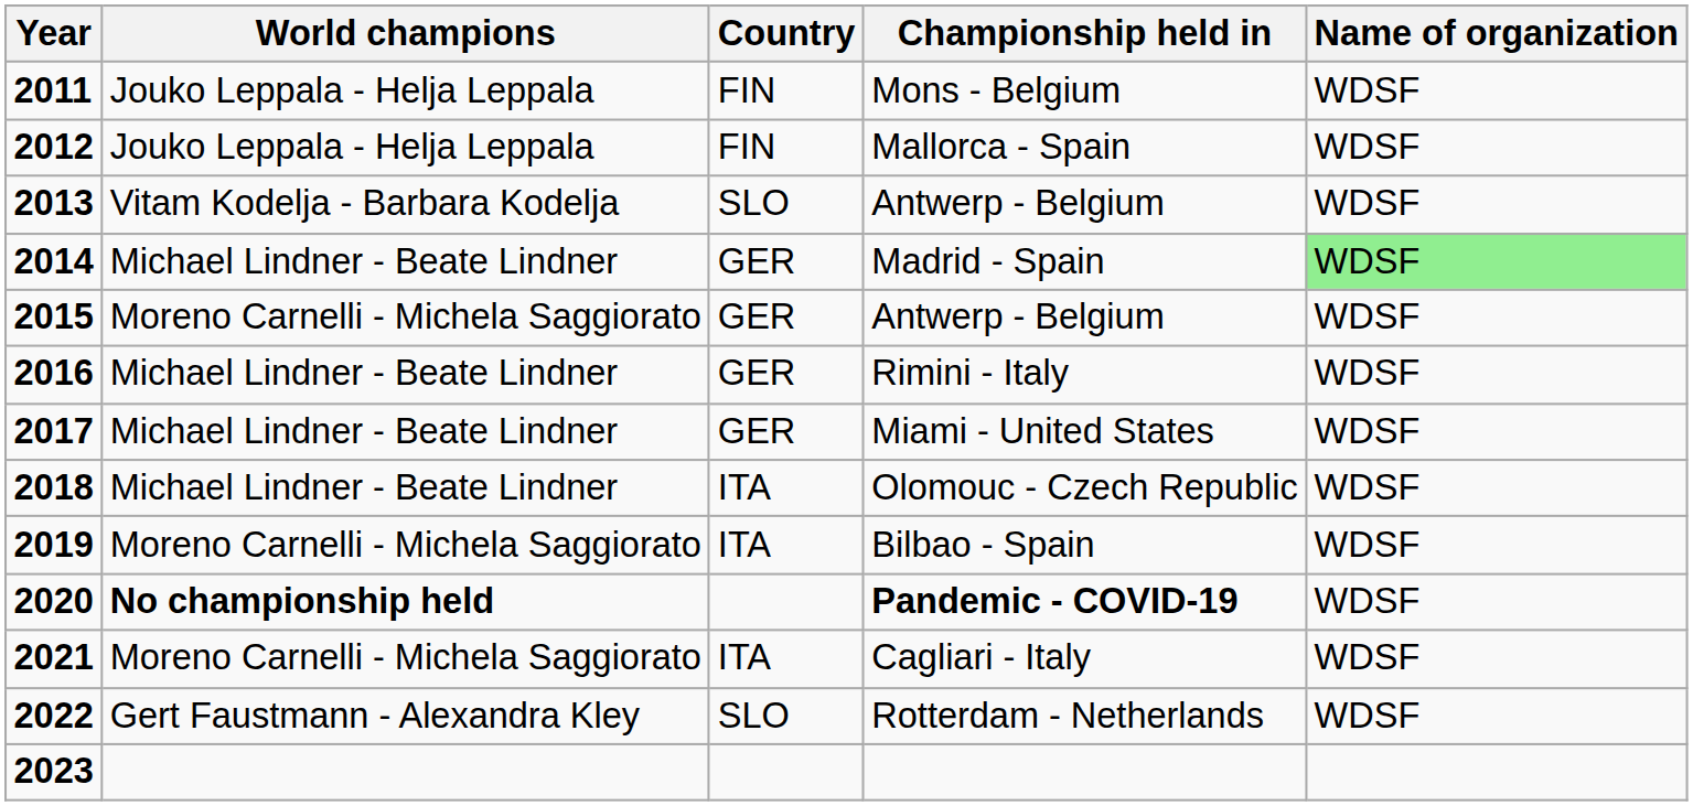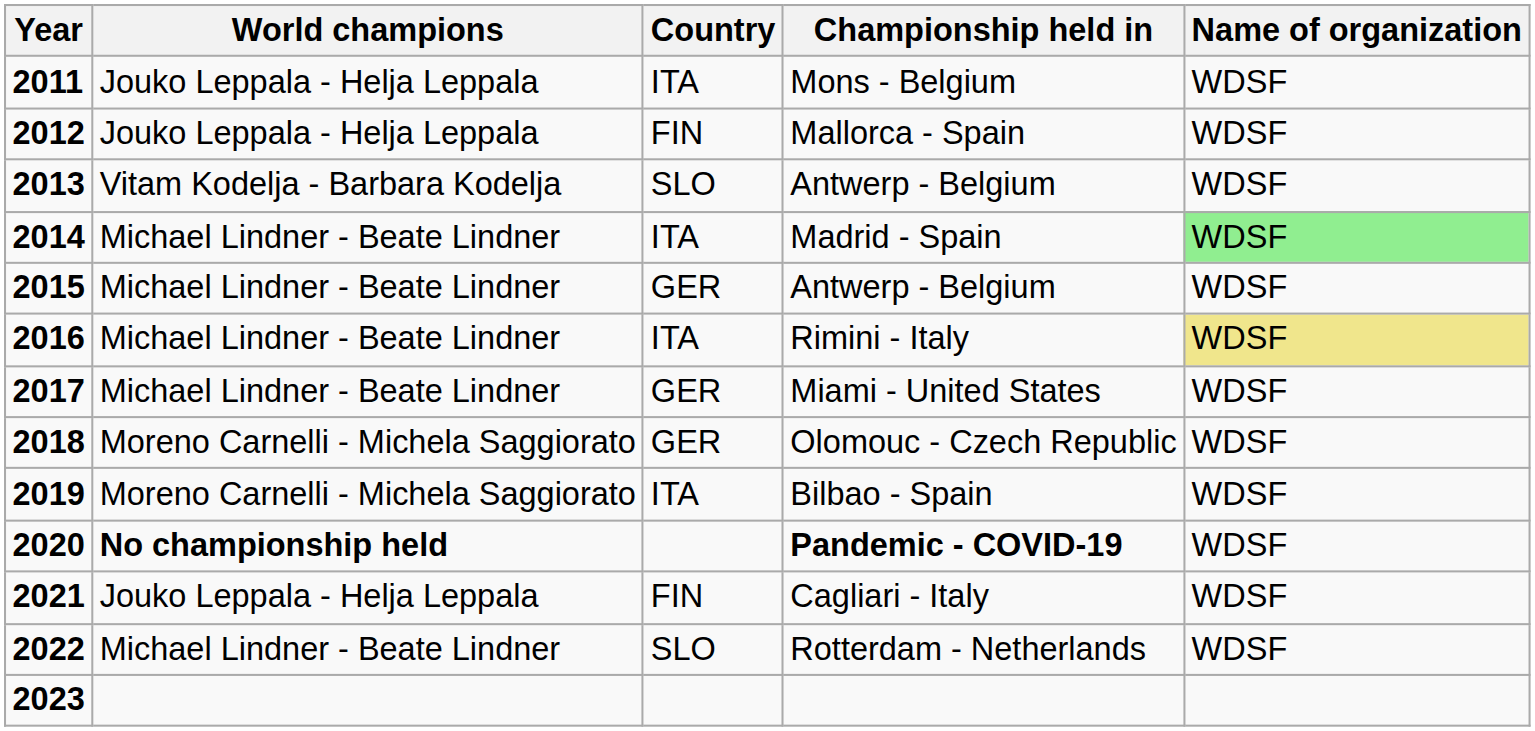 <table class="wikitable">
 <tr>
 <th>Year</th>
 <th>World champions</th>
 <th>Country</th>
 <th>Championship held in</th>
 <th>Name of organization</th>
 </tr>
 <tr>
 <td><strong>2011</strong></td>
 <td>Jouko Leppala - Helja Leppala</td>
-<td>FIN</td>
+<td>ITA</td>
 <td>Mons - Belgium</td>
 <td>WDSF</td>
 </tr>
 <tr>
 <td><strong>2012</strong></td>
 <td>Jouko Leppala - Helja Leppala</td>
 <td>FIN</td>
 <td>Mallorca - Spain</td>
 <td>WDSF</td>
 </tr>
 <tr>
 <td><strong>2013</strong></td>
 <td>Vitam Kodelja - Barbara Kodelja</td>
 <td>SLO</td>
 <td>Antwerp - Belgium</td>
 <td>WDSF</td>
 </tr>
 <tr>
 <td><strong>2014</strong></td>
 <td>Michael Lindner - Beate Lindner</td>
-<td>GER</td>
+<td>ITA</td>
 <td>Madrid - Spain</td>
 <td style="background: lightgreen;">WDSF</td>
 </tr>
 <tr>
 <td><strong>2015</strong></td>
-<td>Moreno Carnelli - Michela Saggiorato</td>
+<td>Michael Lindner - Beate Lindner</td>
 <td>GER</td>
 <td>Antwerp - Belgium</td>
 <td>WDSF</td>
 </tr>
 <tr>
 <td><strong>2016</strong></td>
 <td>Michael Lindner - Beate Lindner</td>
-<td>GER</td>
+<td>ITA</td>
 <td>Rimini - Italy</td>
-<td>WDSF</td>
+<td style="background: khaki;">WDSF</td>
 </tr>
 <tr>
 <td><strong>2017</strong></td>
 <td>Michael Lindner - Beate Lindner</td>
 <td>GER</td>
 <td>Miami - United States</td>
 <td>WDSF</td>
 </tr>
 <tr>
 <td><strong>2018</strong></td>
-<td>Michael Lindner - Beate Lindner</td>
-<td>ITA</td>
+<td>Moreno Carnelli - Michela Saggiorato</td>
+<td>GER</td>
 <td>Olomouc - Czech Republic</td>
 <td>WDSF</td>
 </tr>
 <tr>
 <td><strong>2019</strong></td>
 <td>Moreno Carnelli - Michela Saggiorato</td>
 <td>ITA</td>
 <td>Bilbao - Spain</td>
 <td>WDSF</td>
 </tr>
 <tr>
 <td><strong>2020</strong></td>
 <td><strong>No championship held</strong></td>
 <td></td>
 <td><strong>Pandemic - COVID-19</strong></td>
 <td>WDSF</td>
 </tr>
 <tr>
 <td><strong>2021</strong></td>
-<td>Moreno Carnelli - Michela Saggiorato</td>
-<td>ITA</td>
+<td>Jouko Leppala - Helja Leppala</td>
+<td>FIN</td>
 <td>Cagliari - Italy</td>
 <td>WDSF</td>
 </tr>
 <tr>
 <td><strong>2022</strong></td>
-<td>Gert Faustmann - Alexandra Kley</td>
+<td>Michael Lindner - Beate Lindner</td>
 <td>SLO</td>
 <td>Rotterdam - Netherlands</td>
 <td>WDSF</td>
 </tr>
 <tr>
 <td><strong>2023</strong></td>
 <td></td>
 <td></td>
 <td></td>
 <td></td>
 </tr>
 </table>
